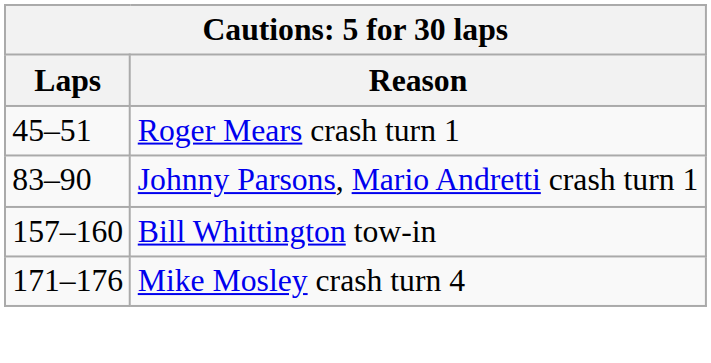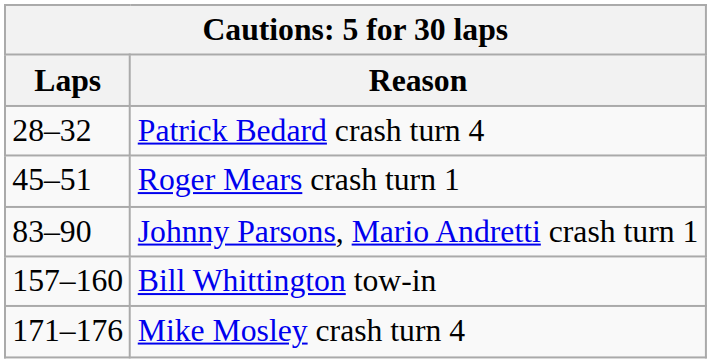 <table class="wikitable">
 <tr>
 <th colspan=2>Cautions: 5 for 30 laps</th>
 </tr>
 <tr>
 <th>Laps</th>
 <th>Reason</th>
+</tr>
+<tr>
+<td>28–32</td>
+<td><a href='#'>Patrick Bedard</a> crash turn 4</td>
 </tr>
 <tr>
 <td>45–51</td>
 <td><a href='#'>Roger Mears</a> crash turn 1</td>
 </tr>
 <tr>
 <td>83–90</td>
 <td><a href='#'>Johnny Parsons</a>, <a href='#'>Mario Andretti</a> crash turn 1</td>
 </tr>
 <tr>
 <td>157–160</td>
 <td><a href='#'>Bill Whittington</a> tow-in</td>
 </tr>
 <tr>
 <td>171–176</td>
 <td><a href='#'>Mike Mosley</a> crash turn 4</td>
 </tr>
 </table>
